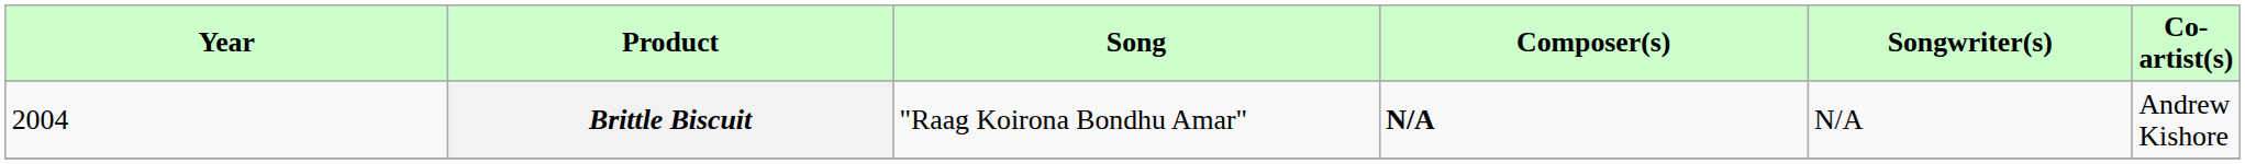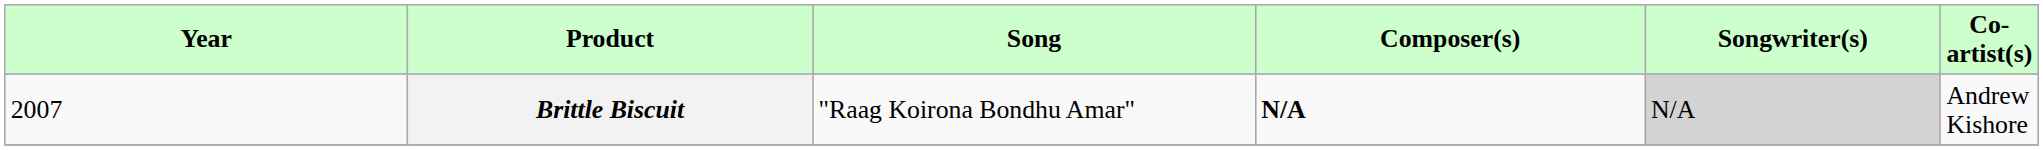 <table class="wikitable plainrowheaders" width="100%" textcolor:#000;">
 <tr style="background:#cfc; text-align:center;"'>
 <td scope="col" width=21%><strong>Year</strong></td>
 <td scope="col" width=21%><strong>Product</strong></td>
 <td scope="col" width=23%><strong>Song</strong></td>
 <td scope="col" width=20%><strong>Composer(s)</strong></td>
 <td scope="col" width=20%><strong>Songwriter(s)</strong></td>
 <td scope="col" width=21%><strong>Co-artist(s)</strong></td>
 </tr>
 <tr>
-<td>2004</td>
+<td>2007</td>
 <th><em>Brittle Biscuit</em></th>
 <td>"Raag Koirona Bondhu Amar"</td>
 <td><strong>N/A</strong></td>
-<td>N/A</td>
+<td style="background: lightgrey;">N/A</td>
 <td>Andrew Kishore</td>
 </tr>
 <tr>
 </tr>
 </table>
